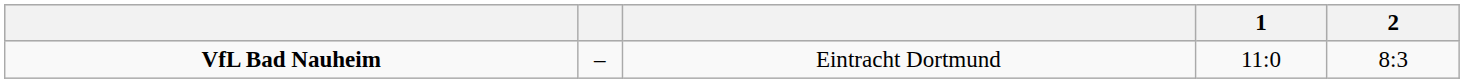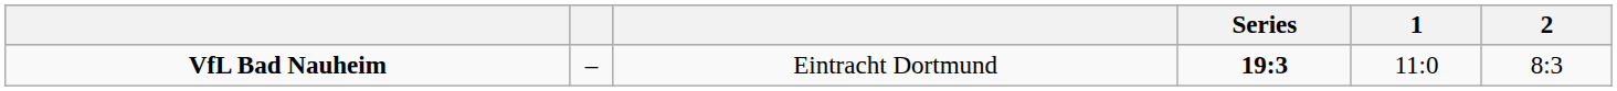 <table class="wikitable" width="80%">
 <tr style="background-color:#c0c0c0;">
 <th style="width:32.5%;"></th>
 <th style="width:2.5%;"></th>
 <th style="width:32.5%;"></th>
+<th style="width:10%;">Series</th>
 <th style="width:7.5%;">1</th>
 <th style="width:7.5%;">2</th>
 </tr>
 <tr align="center">
 <td><strong>VfL Bad Nauheim</strong></td>
 <td>–</td>
 <td>Eintracht Dortmund</td>
+<td><strong>19:3</strong></td>
 <td>11:0</td>
 <td>8:3</td>
 </tr>
 </table>
